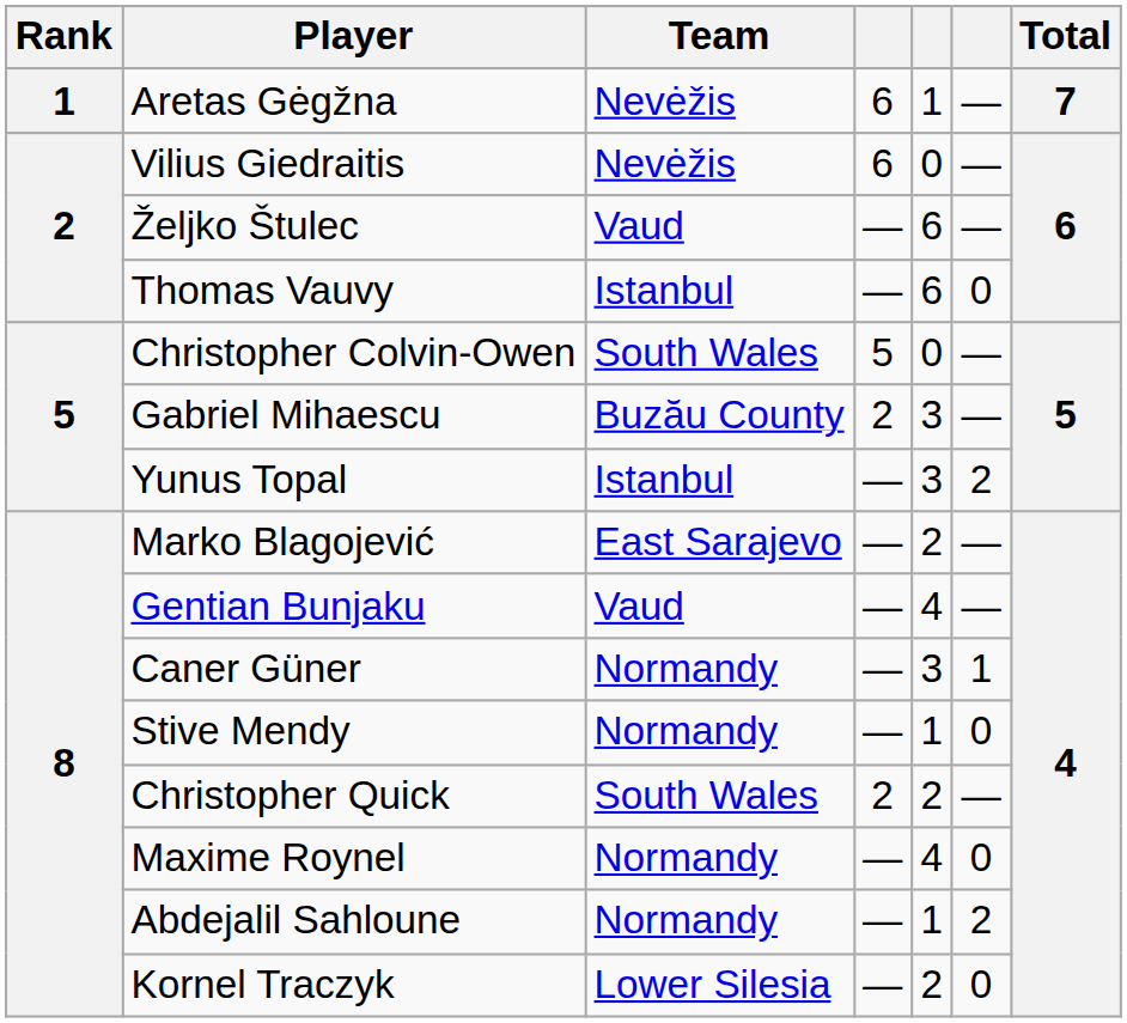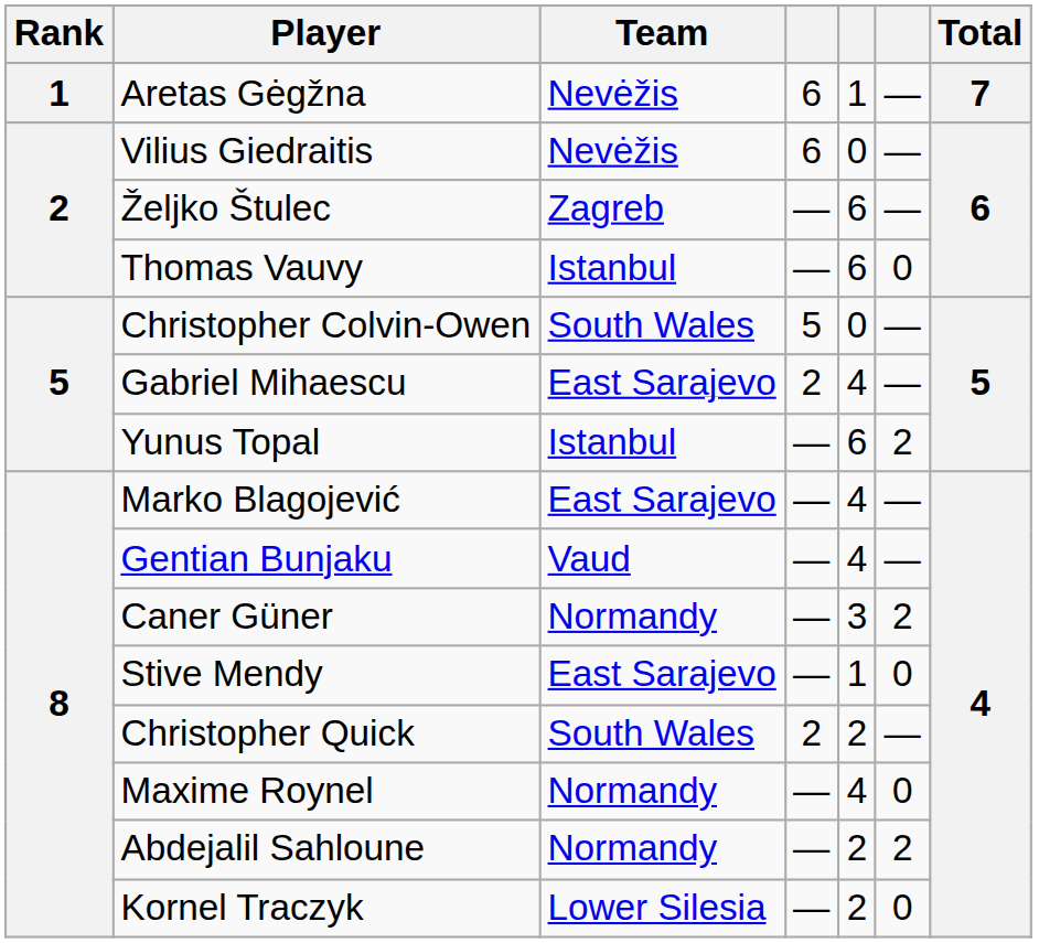 <table class="wikitable" style="text-align:center">
 <tr>
 <th>Rank</th>
 <th>Player</th>
 <th>Team</th>
 <th></th>
 <th></th>
 <th></th>
 <th>Total</th>
 </tr>
 <tr>
 <th>1</th>
 <td align=left>Aretas Gėgžna</td>
 <td align=left> <a href='#'>Nevėžis</a></td>
 <td>6</td>
 <td>1</td>
 <td>—</td>
 <th>7</th>
 </tr>
 <tr>
 <th rowspan=3>2</th>
 <td align=left>Vilius Giedraitis</td>
 <td align=left> <a href='#'>Nevėžis</a></td>
 <td>6</td>
 <td>0</td>
 <td>—</td>
 <th rowspan=3>6</th>
 </tr>
 <tr>
 <td align=left>Željko Štulec</td>
-<td align=left> <a href='#'>Vaud</a></td>
+<td align=left> <a href='#'>Zagreb</a></td>
 <td>—</td>
 <td>6</td>
 <td>—</td>
 </tr>
 <tr>
 <td align=left>Thomas Vauvy</td>
 <td align=left> <a href='#'>Istanbul</a></td>
 <td>—</td>
 <td>6</td>
 <td>0</td>
 </tr>
 <tr>
 <th rowspan=3>5</th>
 <td align=left>Christopher Colvin-Owen</td>
 <td align=left> <a href='#'>South Wales</a></td>
 <td>5</td>
 <td>0</td>
 <td>—</td>
 <th rowspan=3>5</th>
 </tr>
 <tr>
 <td align=left>Gabriel Mihaescu</td>
-<td align=left> <a href='#'>Buzău County</a></td>
+<td align=left> <a href='#'>East Sarajevo</a></td>
 <td>2</td>
-<td>3</td>
+<td>4</td>
 <td>—</td>
 </tr>
 <tr>
 <td align=left>Yunus Topal</td>
 <td align=left> <a href='#'>Istanbul</a></td>
 <td>—</td>
-<td>3</td>
+<td>6</td>
 <td>2</td>
 </tr>
 <tr>
 <th rowspan=8>8</th>
 <td align=left>Marko Blagojević</td>
 <td align=left> <a href='#'>East Sarajevo</a></td>
 <td>—</td>
-<td>2</td>
+<td>4</td>
 <td>—</td>
 <th rowspan=8>4</th>
 </tr>
 <tr>
 <td align=left><a href='#'>Gentian Bunjaku</a></td>
 <td align=left> <a href='#'>Vaud</a></td>
 <td>—</td>
 <td>4</td>
 <td>—</td>
 </tr>
 <tr>
 <td align=left>Caner Güner</td>
 <td align=left> <a href='#'>Normandy</a></td>
 <td>—</td>
 <td>3</td>
-<td>1</td>
+<td>2</td>
 </tr>
 <tr>
 <td align=left>Stive Mendy</td>
-<td align=left> <a href='#'>Normandy</a></td>
+<td align=left> <a href='#'>East Sarajevo</a></td>
 <td>—</td>
 <td>1</td>
 <td>0</td>
 </tr>
 <tr>
 <td align=left>Christopher Quick</td>
 <td align=left> <a href='#'>South Wales</a></td>
 <td>2</td>
 <td>2</td>
 <td>—</td>
 </tr>
 <tr>
 <td align=left>Maxime Roynel</td>
 <td align=left> <a href='#'>Normandy</a></td>
 <td>—</td>
 <td>4</td>
 <td>0</td>
 </tr>
 <tr>
 <td align=left>Abdejalil Sahloune</td>
 <td align=left> <a href='#'>Normandy</a></td>
 <td>—</td>
-<td>1</td>
+<td>2</td>
 <td>2</td>
 </tr>
 <tr>
 <td align=left>Kornel Traczyk</td>
 <td align=left> <a href='#'>Lower Silesia</a></td>
 <td>—</td>
 <td>2</td>
 <td>0</td>
 </tr>
 </table>
